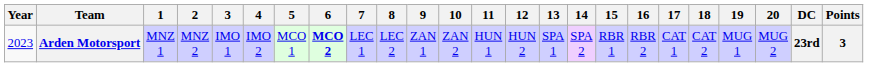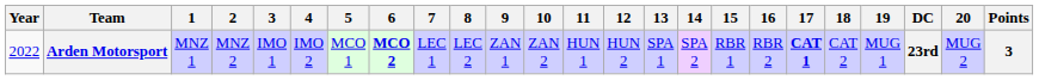 <table class="wikitable" style="text-align:center; font-size:85%;">
 <tr>
 <th>Year</th>
 <th>Team</th>
 <th>1</th>
 <th>2</th>
 <th>3</th>
 <th>4</th>
 <th>5</th>
 <th>6</th>
 <th>7</th>
 <th>8</th>
 <th>9</th>
 <th>10</th>
 <th>11</th>
 <th>12</th>
 <th>13</th>
 <th>14</th>
 <th>15</th>
 <th>16</th>
 <th>17</th>
 <th>18</th>
 <th>19</th>
+<th>DC</th>
 <th>20</th>
-<th>DC</th>
 <th>Points</th>
 </tr>
 <tr>
-<td><a href='#'>2023</a></td>
+<td><a href='#'>2022</a></td>
 <th nowrap><a href='#'>Arden Motorsport</a></th>
 <td style="background:#CFCFFF;"><a href='#'>MNZ<br>1</a><br></td>
 <td style="background:#CFCFFF;"><a href='#'>MNZ<br>2</a><br></td>
 <td style="background:#CFCFFF;"><a href='#'>IMO<br>1</a><br></td>
 <td style="background:#CFCFFF;"><a href='#'>IMO<br>2</a><br></td>
 <td style="background:#DFFFDF;"><a href='#'>MCO<br>1</a><br></td>
 <td style="background:#DFFFDF;"><strong><a href='#'>MCO<br>2</a><br></strong></td>
 <td style="background:#CFCFFF;"><a href='#'>LEC<br>1</a><br></td>
 <td style="background:#CFCFFF;"><a href='#'>LEC<br>2</a><br></td>
 <td style="background:#CFCFFF;"><a href='#'>ZAN<br>1</a><br></td>
 <td style="background:#CFCFFF;"><a href='#'>ZAN<br>2</a><br></td>
 <td style="background:#CFCFFF;"><a href='#'>HUN<br>1</a><br></td>
 <td style="background:#CFCFFF;"><a href='#'>HUN<br>2</a><br></td>
 <td style="background:#CFCFFF;"><a href='#'>SPA<br>1</a><br></td>
 <td style="background:#EFCFFF;"><a href='#'>SPA<br>2</a><br></td>
 <td style="background:#CFCFFF;"><a href='#'>RBR<br>1</a><br></td>
 <td style="background:#CFCFFF;"><a href='#'>RBR<br>2</a><br></td>
-<td style="background:#CFCFFF;"><a href='#'>CAT<br>1</a><br></td>
+<td style="background:#CFCFFF;"><strong><a href='#'>CAT<br>1</a><br></strong></td>
 <td style="background:#CFCFFF;"><a href='#'>CAT<br>2</a><br></td>
 <td style="background:#CFCFFF;"><a href='#'>MUG<br>1</a><br></td>
+<th>23rd</th>
 <td style="background:#CFCFFF;"><a href='#'>MUG<br>2</a><br></td>
-<th>23rd</th>
 <th>3</th>
 </tr>
 </table>
